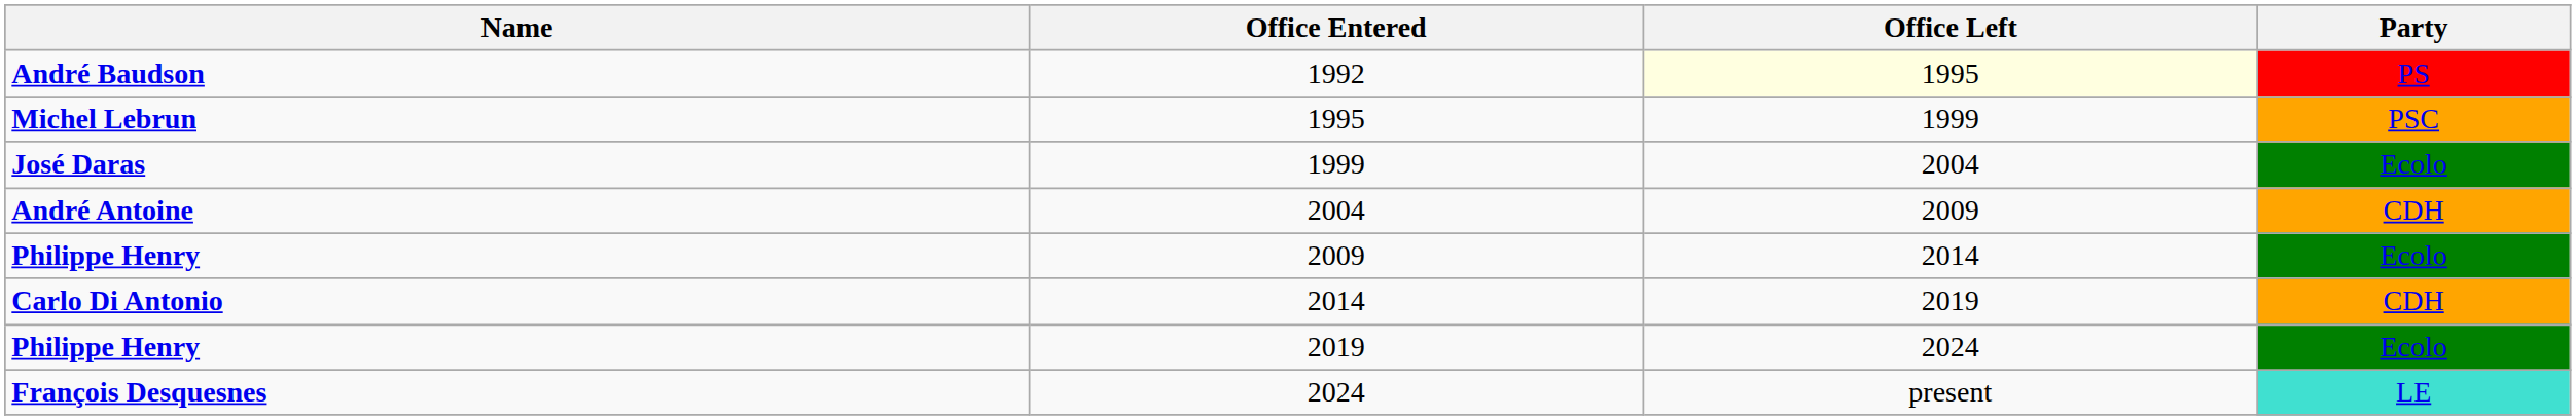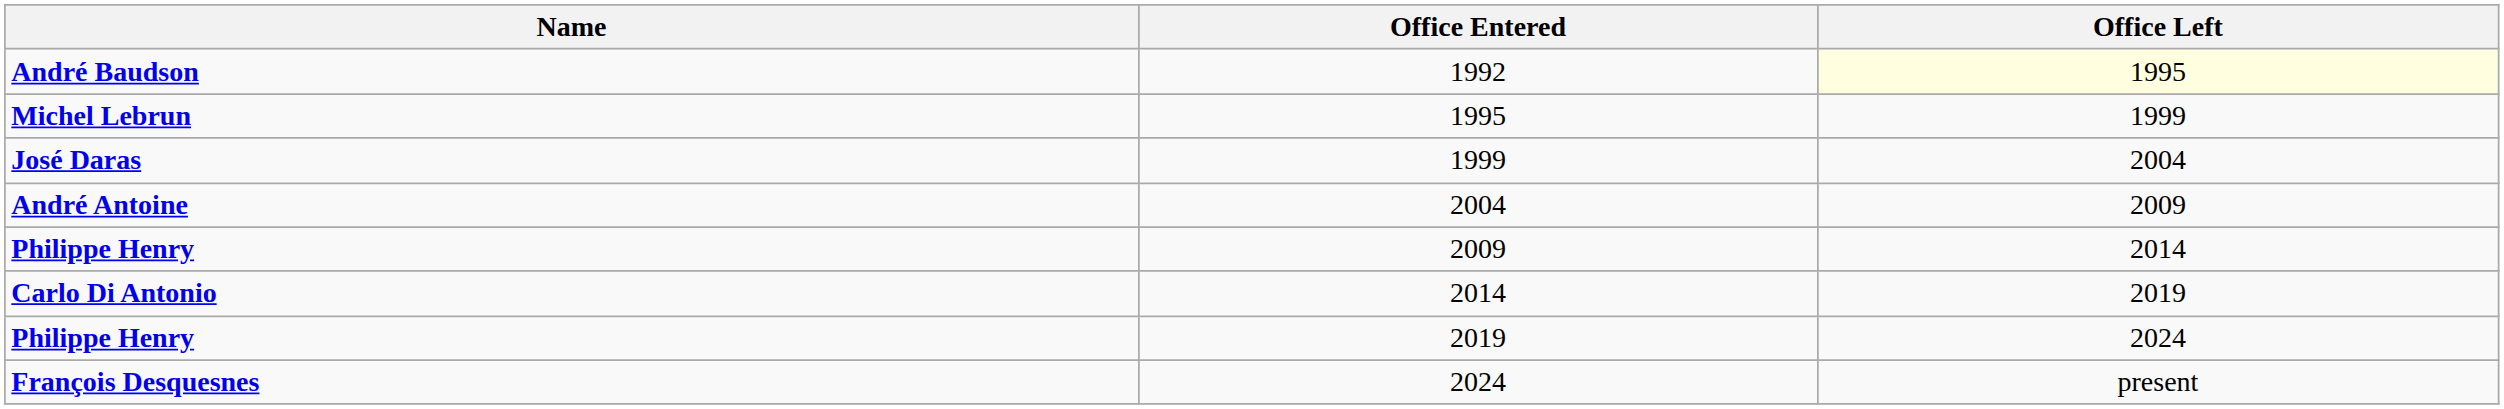 <table width=90% class="wikitable">
 <tr>
 <th width=10%>Name</th>
 <th width=6%>Office Entered</th>
 <th width=6%>Office Left</th>
-<th width=3%>Party</th>
 </tr>
 <tr>
 <td align="left"><strong><a href='#'>André Baudson</a></strong></td>
 <td align="center">1992</td>
 <td align="center" style="background: lightyellow;">1995</td>
-<td align="center" bgcolor=red><a href='#'>PS</a></td>
 </tr>
 <tr>
 <td align="left"><strong><a href='#'>Michel Lebrun</a></strong></td>
 <td align="center">1995</td>
 <td align="center">1999</td>
-<td align="center" bgcolor=orange><a href='#'>PSC</a></td>
 </tr>
 <tr>
 <td align="left"><strong><a href='#'>José Daras</a></strong></td>
 <td align="center">1999</td>
 <td align="center">2004</td>
-<td align="center" bgcolor=green><a href='#'>Ecolo</a></td>
 </tr>
 <tr>
 <td align="left"><strong><a href='#'>André Antoine</a></strong></td>
 <td align="center">2004</td>
 <td align="center">2009</td>
-<td align="center" bgcolor=orange><a href='#'>CDH</a></td>
 </tr>
 <tr>
 <td align="left"><strong><a href='#'>Philippe Henry</a></strong></td>
 <td align="center">2009</td>
 <td align="center">2014</td>
-<td align="center" bgcolor=green><a href='#'>Ecolo</a></td>
 </tr>
 <tr>
 <td align="left"><strong><a href='#'>Carlo Di Antonio</a></strong></td>
 <td align="center">2014</td>
 <td align="center">2019</td>
-<td align="center" bgcolor=orange><a href='#'>CDH</a></td>
 </tr>
 <tr>
 <td align="left"><strong><a href='#'>Philippe Henry</a></strong></td>
 <td align="center">2019</td>
 <td align="center">2024</td>
-<td align="center" bgcolor=green><a href='#'>Ecolo</a></td>
 </tr>
 <tr>
 <td align="left"><strong><a href='#'>François Desquesnes</a></strong></td>
 <td align="center">2024</td>
 <td align="center">present</td>
-<td align="center" bgcolor=Turquoise><a href='#'>LE</a></td>
 </tr>
 </table>
